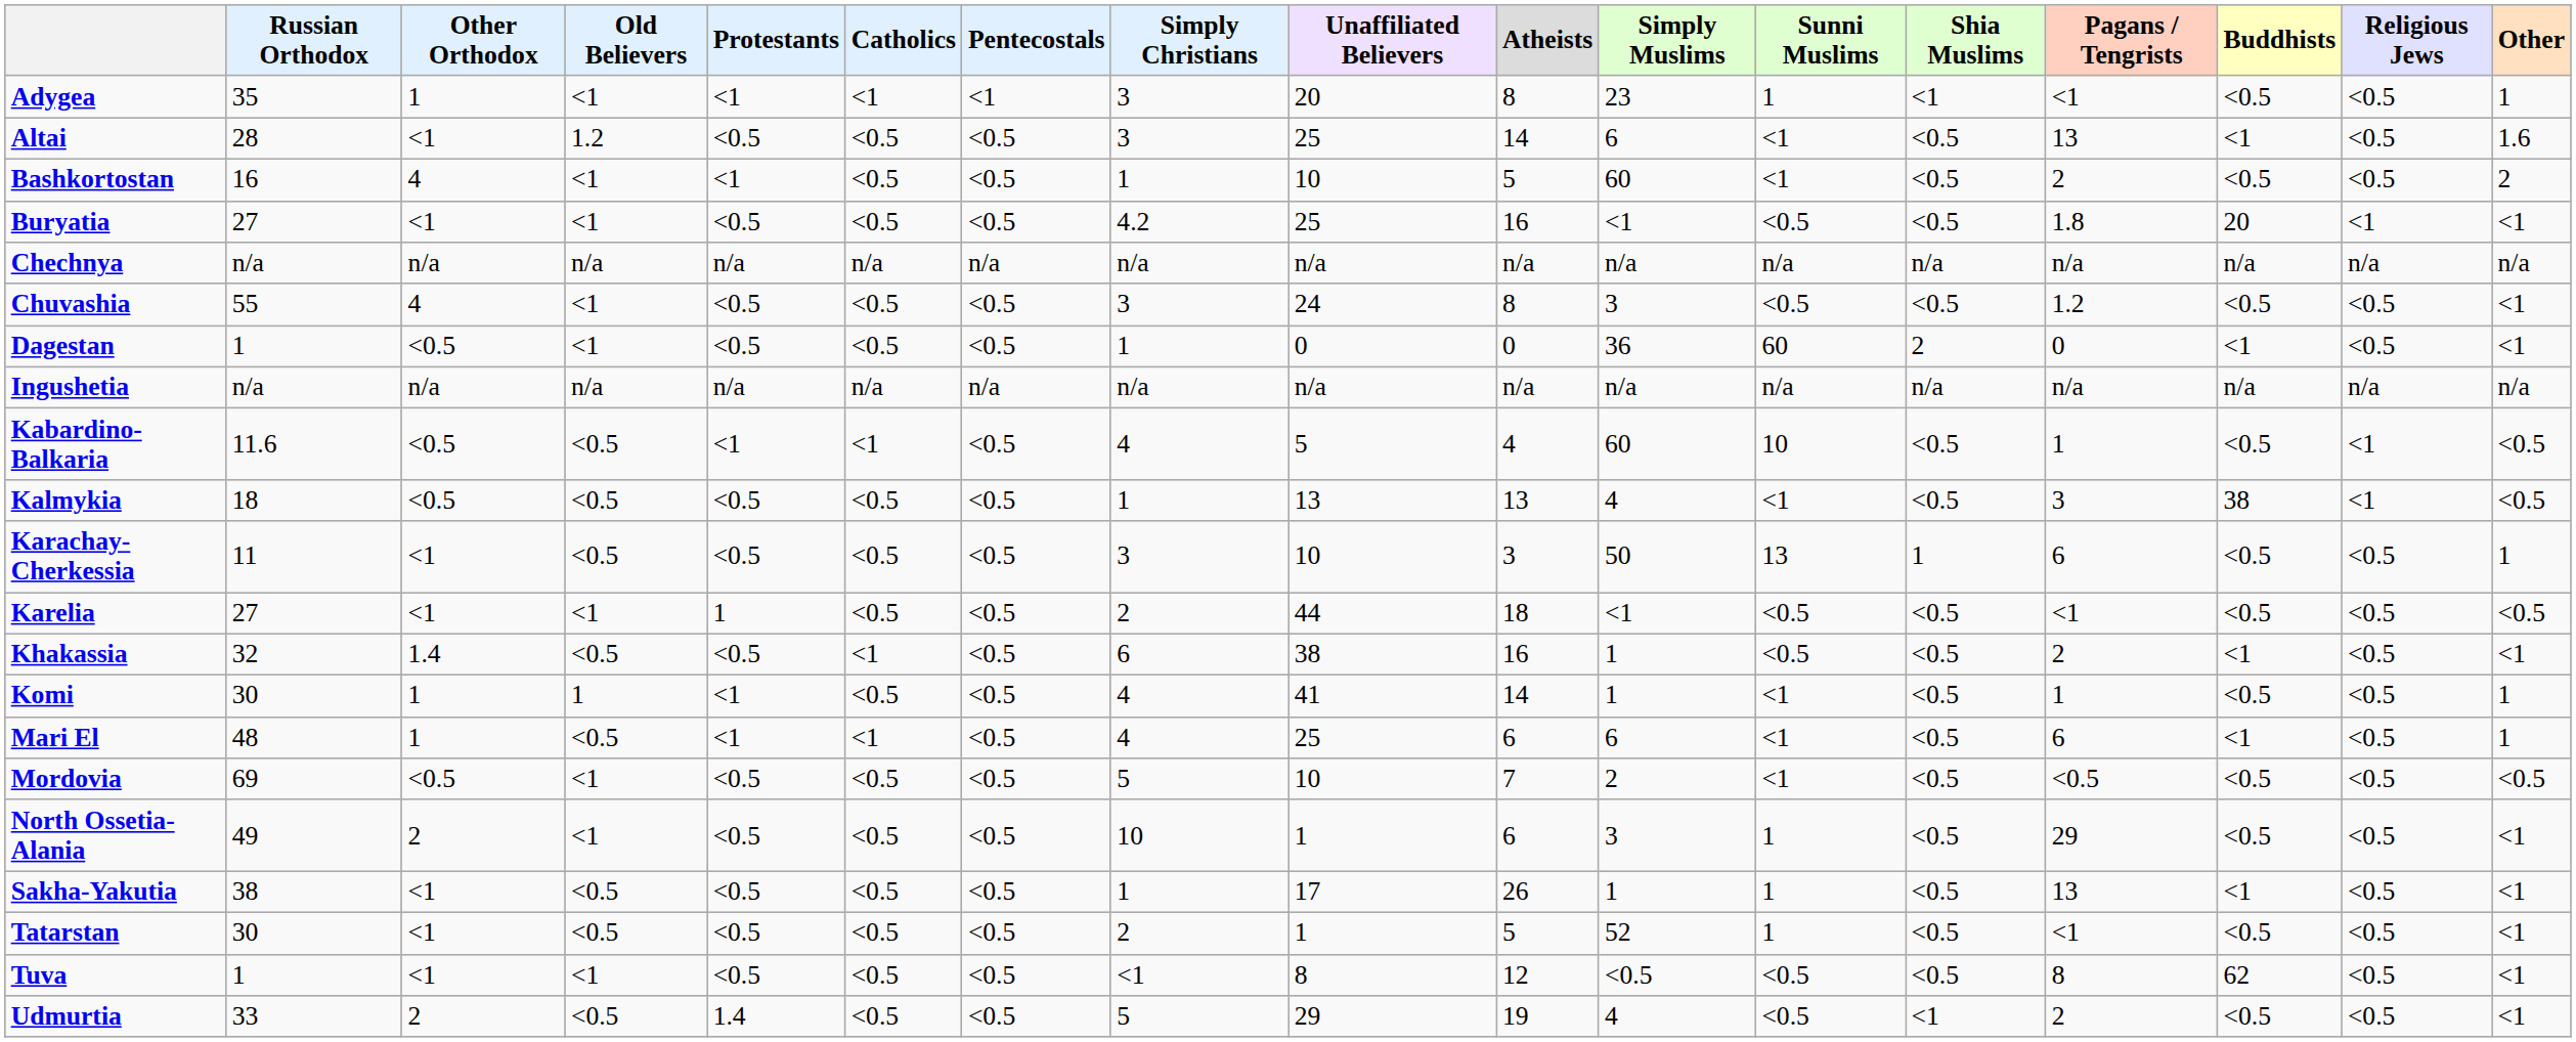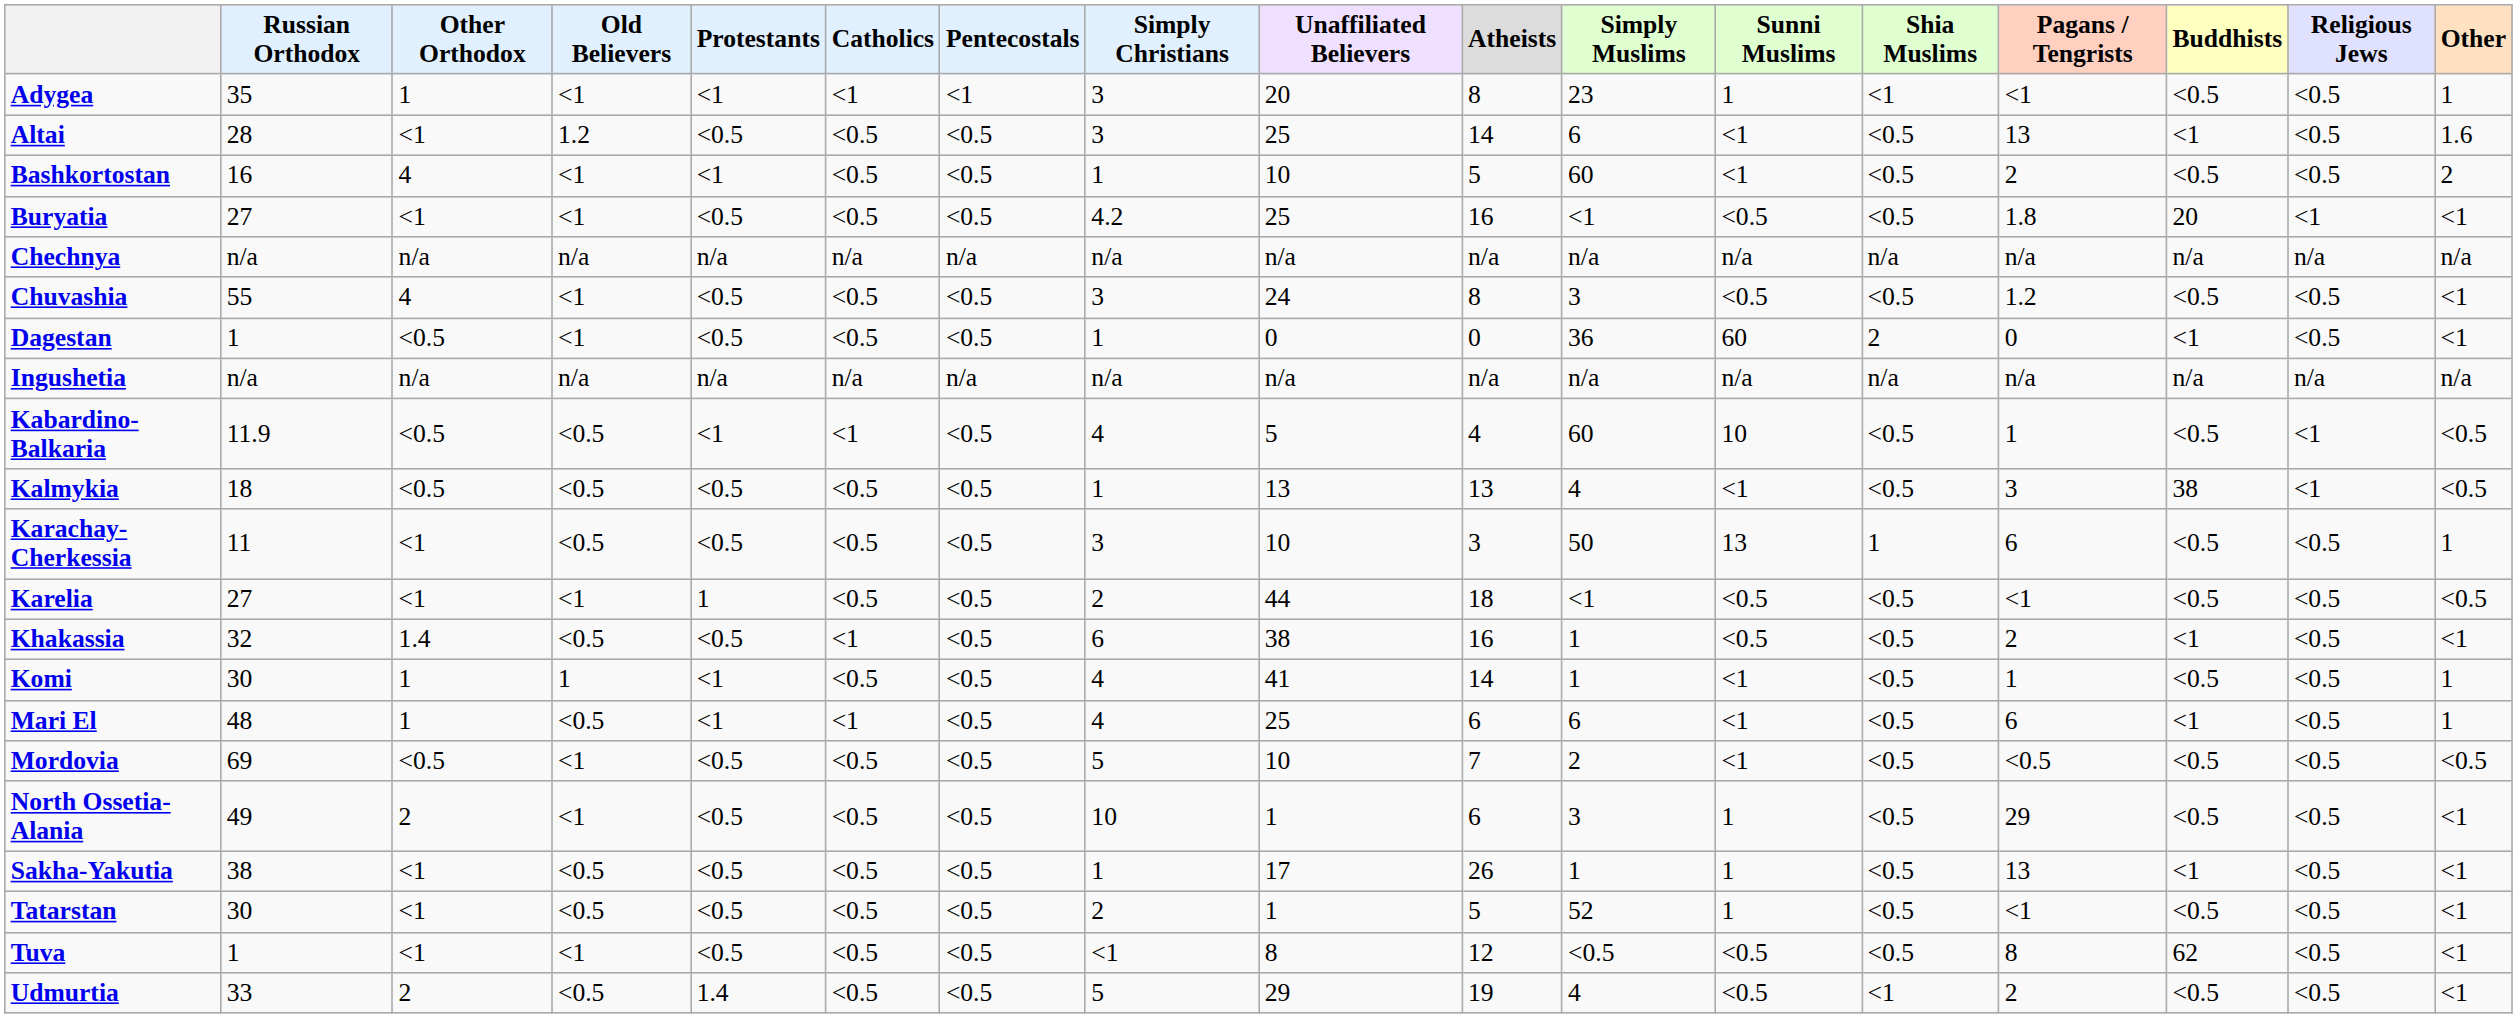 <table class="wikitable">
 <tr>
 <th></th>
 <th style="background:#E0F0FF;">Russian Orthodox</th>
 <th style="background:#E0F0FF;">Other Orthodox</th>
 <th style="background:#E0F0FF;">Old Believers</th>
 <th style="background:#E0F0FF;">Protestants</th>
 <th style="background:#E0F0FF;">Catholics</th>
 <th style="background:#E0F0FF;">Pentecostals</th>
 <th style="background:#E0F0FF;">Simply Christians</th>
 <th style="background:#F0E0FF;">Unaffiliated Believers</th>
 <th style="background:#DCDCDC;">Atheists</th>
 <th style="background:#E0FFD0;">Simply Muslims</th>
 <th style="background:#E0FFD0;">Sunni Muslims</th>
 <th style="background:#E0FFD0;">Shia Muslims</th>
 <th style="background:#FFD0C0;">Pagans / Tengrists</th>
 <th style="background:#FFFFC0;">Buddhists</th>
 <th style="background:#E0E0FF;">Religious Jews</th>
 <th style="background:#FFE0C0;">Other</th>
 </tr>
 <tr>
 <td><strong><a href='#'>Adygea</a></strong></td>
 <td>35</td>
 <td>1</td>
 <td><1</td>
 <td><1</td>
 <td><1</td>
 <td><1</td>
 <td>3</td>
 <td>20</td>
 <td>8</td>
 <td>23</td>
 <td>1</td>
 <td><1</td>
 <td><1</td>
 <td><0.5</td>
 <td><0.5</td>
 <td>1</td>
 </tr>
 <tr>
 <td><strong><a href='#'>Altai</a></strong></td>
 <td>28</td>
 <td><1</td>
 <td>1.2</td>
 <td><0.5</td>
 <td><0.5</td>
 <td><0.5</td>
 <td>3</td>
 <td>25</td>
 <td>14</td>
 <td>6</td>
 <td><1</td>
 <td><0.5</td>
 <td>13</td>
 <td><1</td>
 <td><0.5</td>
 <td>1.6</td>
 </tr>
 <tr>
 <td><strong><a href='#'>Bashkortostan</a></strong></td>
 <td>16</td>
 <td>4</td>
 <td><1</td>
 <td><1</td>
 <td><0.5</td>
 <td><0.5</td>
 <td>1</td>
 <td>10</td>
 <td>5</td>
 <td>60</td>
 <td><1</td>
 <td><0.5</td>
 <td>2</td>
 <td><0.5</td>
 <td><0.5</td>
 <td>2</td>
 </tr>
 <tr>
 <td><strong><a href='#'>Buryatia</a></strong></td>
 <td>27</td>
 <td><1</td>
 <td><1</td>
 <td><0.5</td>
 <td><0.5</td>
 <td><0.5</td>
 <td>4.2</td>
 <td>25</td>
 <td>16</td>
 <td><1</td>
 <td><0.5</td>
 <td><0.5</td>
 <td>1.8</td>
 <td>20</td>
 <td><1</td>
 <td><1</td>
 </tr>
 <tr>
 <td><strong><a href='#'>Chechnya</a></strong></td>
 <td>n/a</td>
 <td>n/a</td>
 <td>n/a</td>
 <td>n/a</td>
 <td>n/a</td>
 <td>n/a</td>
 <td>n/a</td>
 <td>n/a</td>
 <td>n/a</td>
 <td>n/a</td>
 <td>n/a</td>
 <td>n/a</td>
 <td>n/a</td>
 <td>n/a</td>
 <td>n/a</td>
 <td>n/a</td>
 </tr>
 <tr>
 <td><strong><a href='#'>Chuvashia</a></strong></td>
 <td>55</td>
 <td>4</td>
 <td><1</td>
 <td><0.5</td>
 <td><0.5</td>
 <td><0.5</td>
 <td>3</td>
 <td>24</td>
 <td>8</td>
 <td>3</td>
 <td><0.5</td>
 <td><0.5</td>
 <td>1.2</td>
 <td><0.5</td>
 <td><0.5</td>
 <td><1</td>
 </tr>
 <tr 1>
 <td><strong><a href='#'>Dagestan</a></strong></td>
 <td>1</td>
 <td><0.5</td>
 <td><1</td>
 <td><0.5</td>
 <td><0.5</td>
 <td><0.5</td>
 <td>1</td>
 <td>0</td>
 <td>0</td>
 <td>36</td>
 <td>60</td>
 <td>2</td>
 <td>0</td>
 <td><1</td>
 <td><0.5</td>
 <td><1</td>
 </tr>
 <tr>
 <td><strong><a href='#'>Ingushetia</a></strong></td>
 <td>n/a</td>
 <td>n/a</td>
 <td>n/a</td>
 <td>n/a</td>
 <td>n/a</td>
 <td>n/a</td>
 <td>n/a</td>
 <td>n/a</td>
 <td>n/a</td>
 <td>n/a</td>
 <td>n/a</td>
 <td>n/a</td>
 <td>n/a</td>
 <td>n/a</td>
 <td>n/a</td>
 <td>n/a</td>
 </tr>
 <tr>
 <td><strong><a href='#'>Kabardino-Balkaria</a></strong></td>
-<td>11.6</td>
+<td>11.9</td>
 <td><0.5</td>
 <td><0.5</td>
 <td><1</td>
 <td><1</td>
 <td><0.5</td>
 <td>4</td>
 <td>5</td>
 <td>4</td>
 <td>60</td>
 <td>10</td>
 <td><0.5</td>
 <td>1</td>
 <td><0.5</td>
 <td><1</td>
 <td><0.5</td>
 </tr>
 <tr>
 <td><strong><a href='#'>Kalmykia</a></strong></td>
 <td>18</td>
 <td><0.5</td>
 <td><0.5</td>
 <td><0.5</td>
 <td><0.5</td>
 <td><0.5</td>
 <td>1</td>
 <td>13</td>
 <td>13</td>
 <td>4</td>
 <td><1</td>
 <td><0.5</td>
 <td>3</td>
 <td>38</td>
 <td><1</td>
 <td><0.5</td>
 </tr>
 <tr>
 <td><strong><a href='#'>Karachay-Cherkessia</a></strong></td>
 <td>11</td>
 <td><1</td>
 <td><0.5</td>
 <td><0.5</td>
 <td><0.5</td>
 <td><0.5</td>
 <td>3</td>
 <td>10</td>
 <td>3</td>
 <td>50</td>
 <td>13</td>
 <td>1</td>
 <td>6</td>
 <td><0.5</td>
 <td><0.5</td>
 <td>1</td>
 </tr>
 <tr>
 <td><strong><a href='#'> Karelia</a></strong></td>
 <td>27</td>
 <td><1</td>
 <td><1</td>
 <td>1</td>
 <td><0.5</td>
 <td><0.5</td>
 <td>2</td>
 <td>44</td>
 <td>18</td>
 <td><1</td>
 <td><0.5</td>
 <td><0.5</td>
 <td><1</td>
 <td><0.5</td>
 <td><0.5</td>
 <td><0.5</td>
 </tr>
 <tr>
 <td><strong><a href='#'>Khakassia</a></strong></td>
 <td>32</td>
 <td>1.4</td>
 <td><0.5</td>
 <td><0.5</td>
 <td><1</td>
 <td><0.5</td>
 <td>6</td>
 <td>38</td>
 <td>16</td>
 <td>1</td>
 <td><0.5</td>
 <td><0.5</td>
 <td>2</td>
 <td><1</td>
 <td><0.5</td>
 <td><1</td>
 </tr>
 <tr>
 <td><strong><a href='#'>Komi</a></strong></td>
 <td>30</td>
 <td>1</td>
 <td>1</td>
 <td><1</td>
 <td><0.5</td>
 <td><0.5</td>
 <td>4</td>
 <td>41</td>
 <td>14</td>
 <td>1</td>
 <td><1</td>
 <td><0.5</td>
 <td>1</td>
 <td><0.5</td>
 <td><0.5</td>
 <td>1</td>
 </tr>
 <tr>
 <td><strong><a href='#'>Mari El</a></strong></td>
 <td>48</td>
 <td>1</td>
 <td><0.5</td>
 <td><1</td>
 <td><1</td>
 <td><0.5</td>
 <td>4</td>
 <td>25</td>
 <td>6</td>
 <td>6</td>
 <td><1</td>
 <td><0.5</td>
 <td>6</td>
 <td><1</td>
 <td><0.5</td>
 <td>1</td>
 </tr>
 <tr>
 <td><strong><a href='#'>Mordovia</a></strong></td>
 <td>69</td>
 <td><0.5</td>
 <td><1</td>
 <td><0.5</td>
 <td><0.5</td>
 <td><0.5</td>
 <td>5</td>
 <td>10</td>
 <td>7</td>
 <td>2</td>
 <td><1</td>
 <td><0.5</td>
 <td><0.5</td>
 <td><0.5</td>
 <td><0.5</td>
 <td><0.5</td>
 </tr>
 <tr>
 <td><strong><a href='#'>North Ossetia-Alania</a></strong></td>
 <td>49</td>
 <td>2</td>
 <td><1</td>
 <td><0.5</td>
 <td><0.5</td>
 <td><0.5</td>
 <td>10</td>
 <td>1</td>
 <td>6</td>
 <td>3</td>
 <td>1</td>
 <td><0.5</td>
 <td>29</td>
 <td><0.5</td>
 <td><0.5</td>
 <td><1</td>
 </tr>
 <tr>
 <td><strong><a href='#'>Sakha-Yakutia</a></strong></td>
 <td>38</td>
 <td><1</td>
 <td><0.5</td>
 <td><0.5</td>
 <td><0.5</td>
 <td><0.5</td>
 <td>1</td>
 <td>17</td>
 <td>26</td>
 <td>1</td>
 <td>1</td>
 <td><0.5</td>
 <td>13</td>
 <td><1</td>
 <td><0.5</td>
 <td><1</td>
 </tr>
 <tr>
 <td><strong><a href='#'>Tatarstan</a></strong></td>
 <td>30</td>
 <td><1</td>
 <td><0.5</td>
 <td><0.5</td>
 <td><0.5</td>
 <td><0.5</td>
 <td>2</td>
 <td>1</td>
 <td>5</td>
 <td>52</td>
 <td>1</td>
 <td><0.5</td>
 <td><1</td>
 <td><0.5</td>
 <td><0.5</td>
 <td><1</td>
 </tr>
 <tr>
 <td><strong><a href='#'>Tuva</a></strong></td>
 <td>1</td>
 <td><1</td>
 <td><1</td>
 <td><0.5</td>
 <td><0.5</td>
 <td><0.5</td>
 <td><1</td>
 <td>8</td>
 <td>12</td>
 <td><0.5</td>
 <td><0.5</td>
 <td><0.5</td>
 <td>8</td>
 <td>62</td>
 <td><0.5</td>
 <td><1</td>
 </tr>
 <tr>
 <td><strong><a href='#'>Udmurtia</a></strong></td>
 <td>33</td>
 <td>2</td>
 <td><0.5</td>
 <td>1.4</td>
 <td><0.5</td>
 <td><0.5</td>
 <td>5</td>
 <td>29</td>
 <td>19</td>
 <td>4</td>
 <td><0.5</td>
 <td><1</td>
 <td>2</td>
 <td><0.5</td>
 <td><0.5</td>
 <td><1</td>
 </tr>
 </table>
